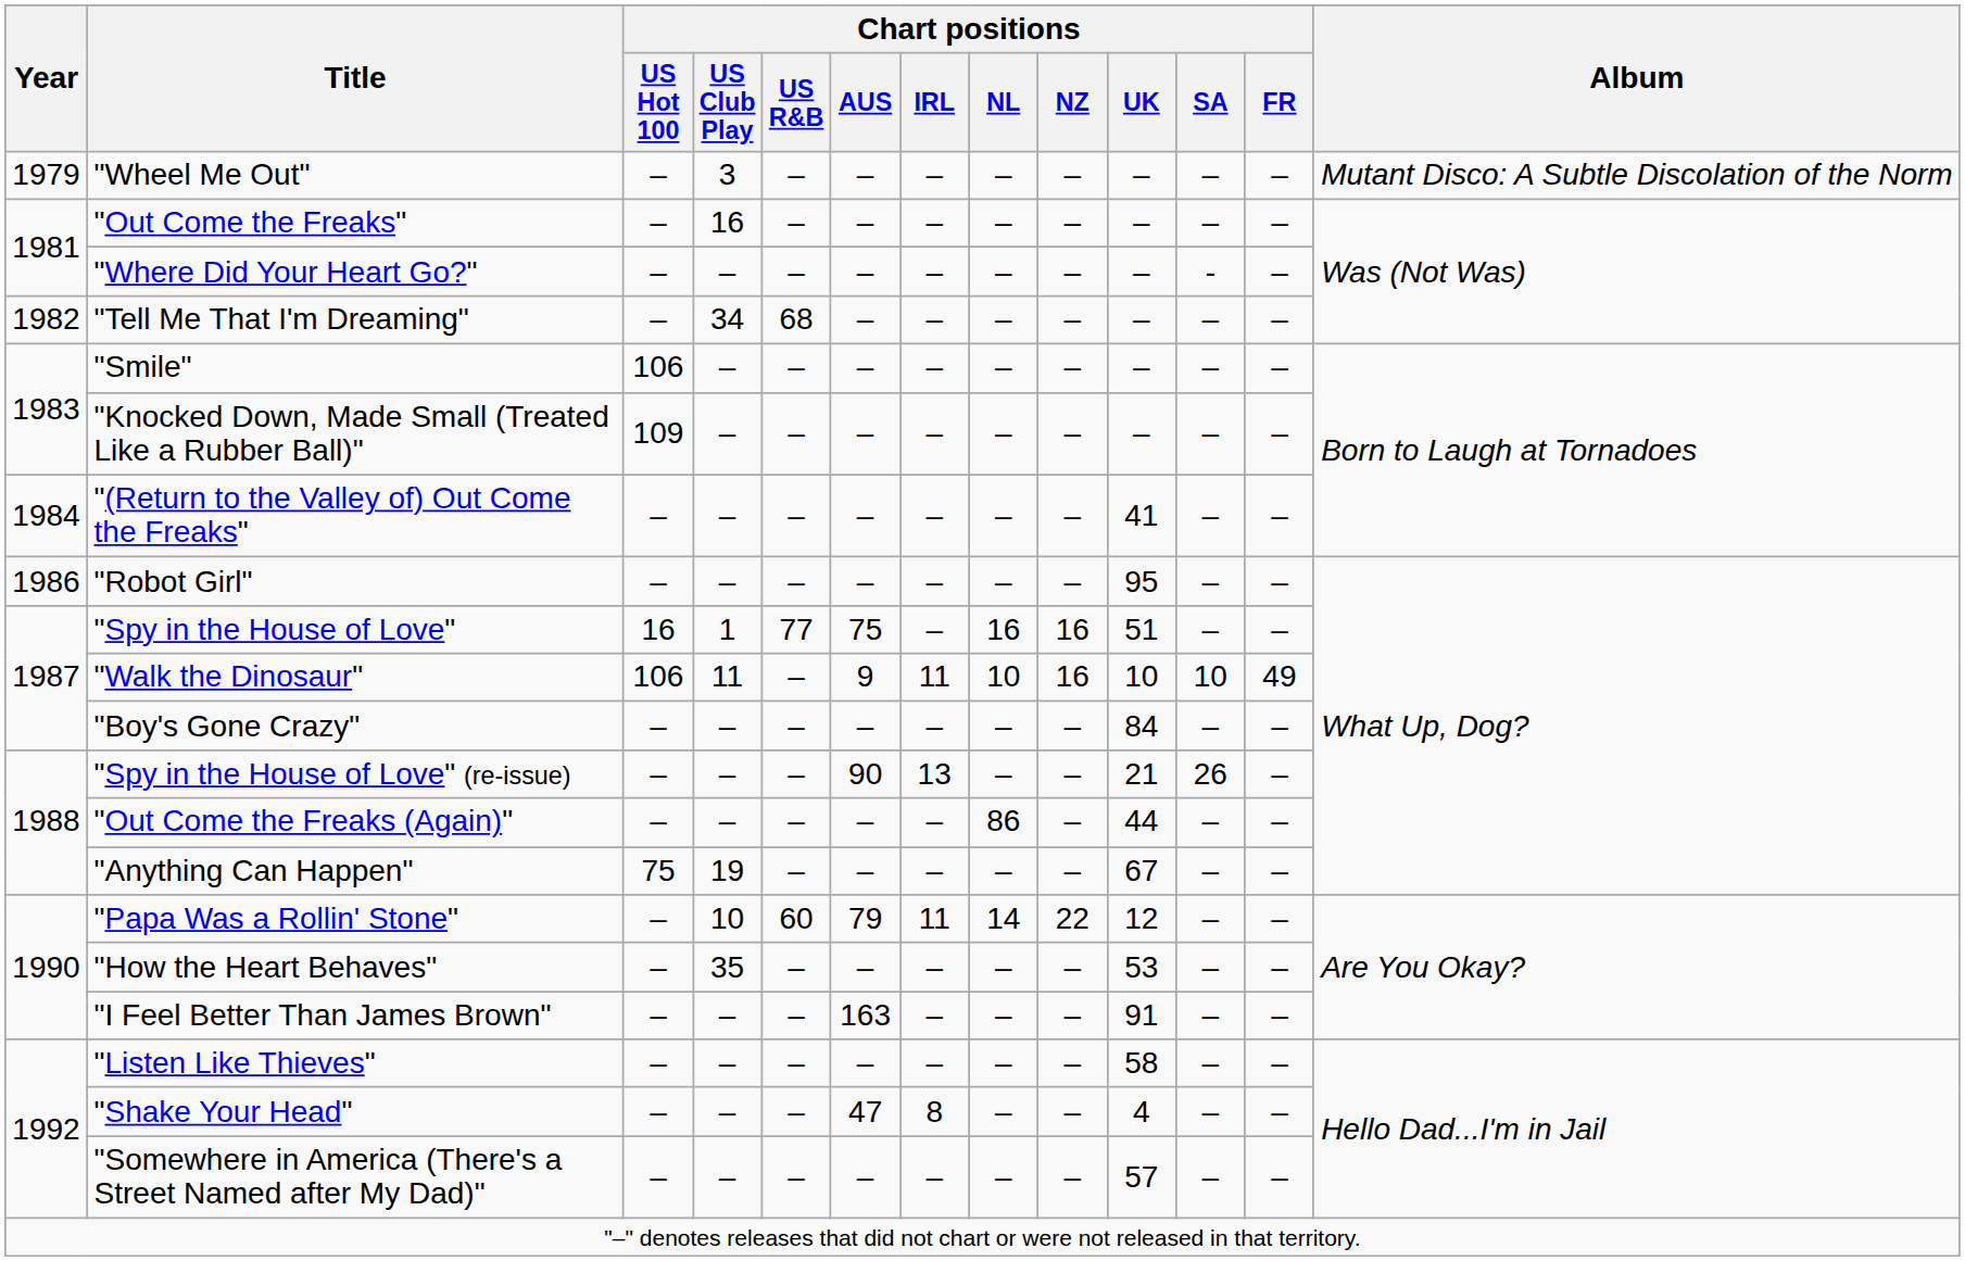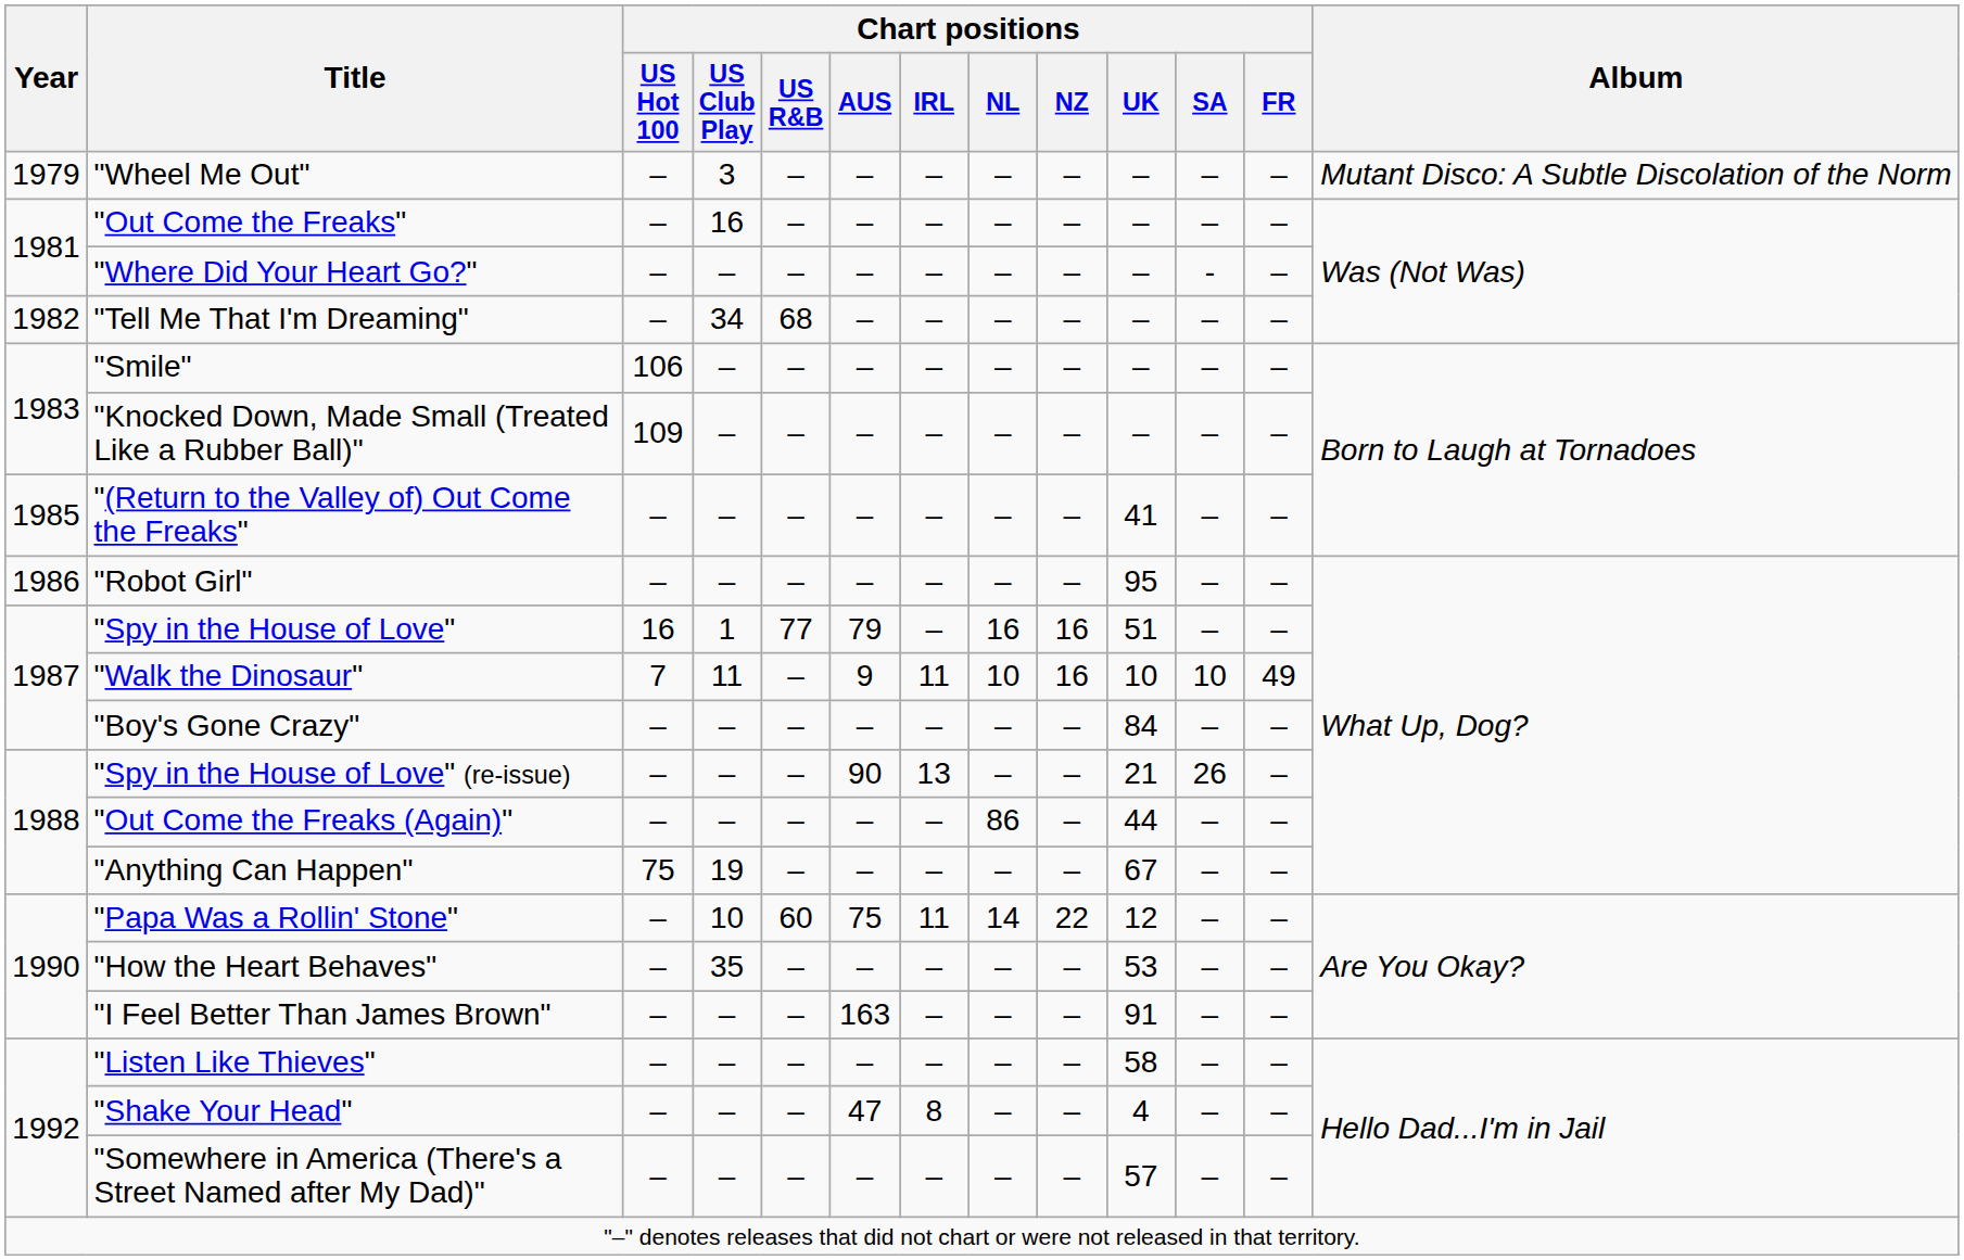 <table class="wikitable"  style=text-align:center;>
 <tr>
 <th rowspan="2">Year</th>
 <th rowspan="2" width="275">Title</th>
 <th colspan="10">Chart positions</th>
 <th rowspan="2">Album</th>
 </tr>
 <tr style="font-size:smaller;">
 <th width="30"><a href='#'>US Hot 100</a><br></th>
 <th width="30"><a href='#'>US Club Play</a><br></th>
 <th width="30"><a href='#'>US R&B</a><br></th>
 <th width="30"><a href='#'>AUS</a><br></th>
 <th width="30"><a href='#'>IRL</a><br></th>
 <th width="30"><a href='#'>NL</a><br></th>
 <th width="30"><a href='#'>NZ</a><br></th>
 <th width="30"><a href='#'>UK</a><br></th>
 <th width="30"><a href='#'>SA</a><br></th>
 <th width="30"><a href='#'>FR</a><br></th>
 </tr>
 <tr>
 <td>1979</td>
 <td align=left>"Wheel Me Out"</td>
 <td>–</td>
 <td>3</td>
 <td>–</td>
 <td>–</td>
 <td>–</td>
 <td>–</td>
 <td>–</td>
 <td>–</td>
 <td>–</td>
 <td>–</td>
 <td align=left><em>Mutant Disco: A Subtle Discolation of the Norm</em></td>
 </tr>
 <tr>
 <td rowspan="2">1981</td>
 <td align=left>"<a href='#'>Out Come the Freaks</a>"</td>
 <td>–</td>
 <td>16</td>
 <td>–</td>
 <td>–</td>
 <td>–</td>
 <td>–</td>
 <td>–</td>
 <td>–</td>
 <td>–</td>
 <td>–</td>
 <td align=left rowspan="3"><em>Was (Not Was)</em></td>
 </tr>
 <tr>
 <td align=left>"<a href='#'>Where Did Your Heart Go?</a>"</td>
 <td>–</td>
 <td>–</td>
 <td>–</td>
 <td>–</td>
 <td>–</td>
 <td>–</td>
 <td>–</td>
 <td>–</td>
 <td>-</td>
 <td>–</td>
 </tr>
 <tr>
 <td>1982</td>
 <td align=left>"Tell Me That I'm Dreaming"</td>
 <td>–</td>
 <td>34</td>
 <td>68</td>
 <td>–</td>
 <td>–</td>
 <td>–</td>
 <td>–</td>
 <td>–</td>
 <td>–</td>
 <td>–</td>
 </tr>
 <tr>
 <td rowspan="2">1983</td>
 <td align=left>"Smile"</td>
 <td>106</td>
 <td>–</td>
 <td>–</td>
 <td>–</td>
 <td>–</td>
 <td>–</td>
 <td>–</td>
 <td>–</td>
 <td>–</td>
 <td>–</td>
 <td align=left rowspan="3"><em>Born to Laugh at Tornadoes</em></td>
 </tr>
 <tr>
 <td align=left>"Knocked Down, Made Small (Treated Like a Rubber Ball)"</td>
 <td>109</td>
 <td>–</td>
 <td>–</td>
 <td>–</td>
 <td>–</td>
 <td>–</td>
 <td>–</td>
 <td>–</td>
 <td>–</td>
 <td>–</td>
 </tr>
 <tr>
-<td>1984</td>
+<td>1985</td>
 <td align=left>"<a href='#'>(Return to the Valley of) Out Come the Freaks</a>"</td>
 <td>–</td>
 <td>–</td>
 <td>–</td>
 <td>–</td>
 <td>–</td>
 <td>–</td>
 <td>–</td>
 <td>41</td>
 <td>–</td>
 <td>–</td>
 </tr>
 <tr>
 <td>1986</td>
 <td align=left>"Robot Girl"</td>
 <td>–</td>
 <td>–</td>
 <td>–</td>
 <td>–</td>
 <td>–</td>
 <td>–</td>
 <td>–</td>
 <td>95</td>
 <td>–</td>
 <td>–</td>
 <td align=left rowspan="7"><em>What Up, Dog?</em></td>
 </tr>
 <tr>
 <td rowspan="3">1987</td>
 <td align=left>"<a href='#'>Spy in the House of Love</a>"</td>
 <td>16</td>
 <td>1</td>
 <td>77</td>
-<td>75</td>
+<td>79</td>
 <td>–</td>
 <td>16</td>
 <td>16</td>
 <td>51</td>
 <td>–</td>
 <td>–</td>
 </tr>
 <tr>
 <td align=left>"<a href='#'>Walk the Dinosaur</a>"</td>
-<td>106</td>
+<td>7</td>
 <td>11</td>
 <td>–</td>
 <td>9</td>
 <td>11</td>
 <td>10</td>
 <td>16</td>
 <td>10</td>
 <td>10</td>
 <td>49</td>
 </tr>
 <tr>
 <td align=left>"Boy's Gone Crazy"</td>
 <td>–</td>
 <td>–</td>
 <td>–</td>
 <td>–</td>
 <td>–</td>
 <td>–</td>
 <td>–</td>
 <td>84</td>
 <td>–</td>
 <td>–</td>
 </tr>
 <tr>
 <td rowspan="3">1988</td>
 <td align=left>"<a href='#'>Spy in the House of Love</a>" <small>(re-issue)</small></td>
 <td>–</td>
 <td>–</td>
 <td>–</td>
 <td>90</td>
 <td>13</td>
 <td>–</td>
 <td>–</td>
 <td>21</td>
 <td>26</td>
 <td>–</td>
 </tr>
 <tr>
 <td align=left>"<a href='#'>Out Come the Freaks (Again)</a>"</td>
 <td>–</td>
 <td>–</td>
 <td>–</td>
 <td>–</td>
 <td>–</td>
 <td>86</td>
 <td>–</td>
 <td>44</td>
 <td>–</td>
 <td>–</td>
 </tr>
 <tr>
 <td align=left>"Anything Can Happen"</td>
 <td>75</td>
 <td>19</td>
 <td>–</td>
 <td>–</td>
 <td>–</td>
 <td>–</td>
 <td>–</td>
 <td>67</td>
 <td>–</td>
 <td>–</td>
 </tr>
 <tr>
 <td rowspan="3">1990</td>
 <td align=left>"<a href='#'>Papa Was a Rollin' Stone</a>"</td>
 <td>–</td>
 <td>10</td>
 <td>60</td>
-<td>79</td>
+<td>75</td>
 <td>11</td>
 <td>14</td>
 <td>22</td>
 <td>12</td>
 <td>–</td>
 <td>–</td>
 <td align=left rowspan="3"><em>Are You Okay?</em></td>
 </tr>
 <tr>
 <td align=left>"How the Heart Behaves"</td>
 <td>–</td>
 <td>35</td>
 <td>–</td>
 <td>–</td>
 <td>–</td>
 <td>–</td>
 <td>–</td>
 <td>53</td>
 <td>–</td>
 <td>–</td>
 </tr>
 <tr>
 <td align=left>"I Feel Better Than James Brown"</td>
 <td>–</td>
 <td>–</td>
 <td>–</td>
 <td>163</td>
 <td>–</td>
 <td>–</td>
 <td>–</td>
 <td>91</td>
 <td>–</td>
 <td>–</td>
 </tr>
 <tr>
 <td rowspan="3">1992</td>
 <td align=left>"<a href='#'>Listen Like Thieves</a>"</td>
 <td>–</td>
 <td>–</td>
 <td>–</td>
 <td>–</td>
 <td>–</td>
 <td>–</td>
 <td>–</td>
 <td>58</td>
 <td>–</td>
 <td>–</td>
 <td align=left rowspan="3"><em>Hello Dad...I'm in Jail</em></td>
 </tr>
 <tr>
 <td align=left>"<a href='#'>Shake Your Head</a>"</td>
 <td>–</td>
 <td>–</td>
 <td>–</td>
 <td>47</td>
 <td>8</td>
 <td>–</td>
 <td>–</td>
 <td>4</td>
 <td>–</td>
 <td>–</td>
 </tr>
 <tr>
 <td align=left>"Somewhere in America (There's a Street Named after My Dad)"</td>
 <td>–</td>
 <td>–</td>
 <td>–</td>
 <td>–</td>
 <td>–</td>
 <td>–</td>
 <td>–</td>
 <td>57</td>
 <td>–</td>
 <td>–</td>
 </tr>
 <tr>
 <td colspan="15" style="text-align:center; font-size:9pt;">"–" denotes releases that did not chart or were not released in that territory.</td>
 </tr>
 </table>
